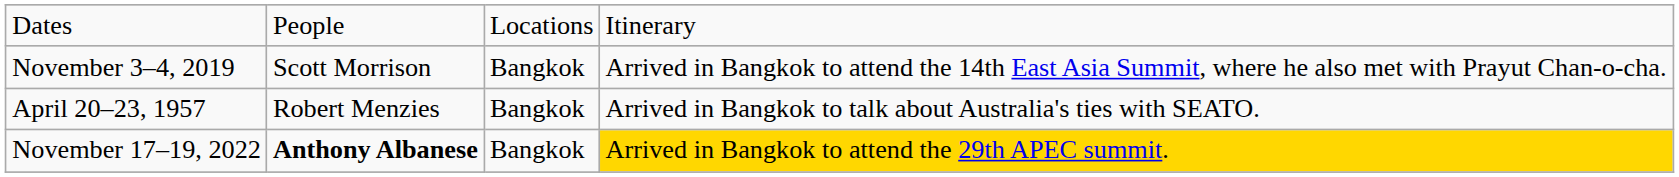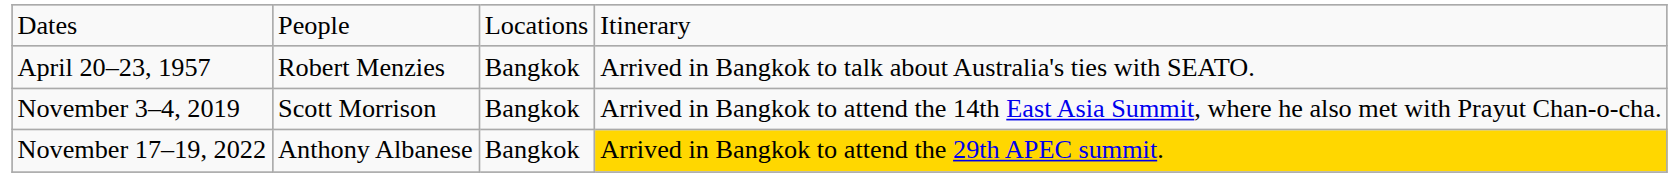 <table class="wikitable" style="margin:1em auto 1em auto">
 <tr>
 <td>Dates</td>
 <td>People</td>
 <td>Locations</td>
 <td>Itinerary</td>
 </tr>
 <tr>
+<td>April 20–23, 1957</td>
+<td>Robert Menzies</td>
+<td>Bangkok</td>
+<td>Arrived in Bangkok to talk about Australia's ties with SEATO.</td>
+</tr>
+<tr>
 <td>November 3–4, 2019</td>
 <td>Scott Morrison</td>
 <td>Bangkok</td>
 <td>Arrived in Bangkok to attend the 14th <a href='#'>East Asia Summit</a>, where he also met with Prayut Chan-o-cha.</td>
 </tr>
 <tr>
-<td>April 20–23, 1957</td>
-<td>Robert Menzies</td>
-<td>Bangkok</td>
-<td>Arrived in Bangkok to talk about Australia's ties with SEATO.</td>
-</tr>
-<tr>
 <td>November 17–19, 2022</td>
-<td><strong>Anthony Albanese</strong></td>
+<td>Anthony Albanese</td>
 <td>Bangkok</td>
 <td style="background: gold;">Arrived in Bangkok to attend the <a href='#'>29th APEC summit</a>.</td>
 </tr>
 </table>
